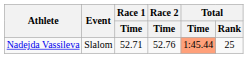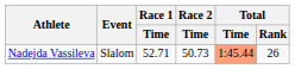 <table class="wikitable" style="font-size:90%">
 <tr>
 <th rowspan="2">Athlete</th>
 <th rowspan="2">Event</th>
 <th>Race 1</th>
 <th>Race 2</th>
 <th colspan="2">Total</th>
 </tr>
 <tr>
 <th>Time</th>
 <th>Time</th>
 <th>Time</th>
 <th>Rank</th>
 </tr>
 <tr>
 <td><a href='#'>Nadejda Vassileva</a></td>
 <td>Slalom</td>
 <td align="center">52.71</td>
-<td align="center">52.76</td>
+<td align="center">50.73</td>
 <td align="center" style="background: lightsalmon;">1:45.44</td>
-<td align="center">25</td>
+<td align="center">26</td>
 </tr>
 </table>
